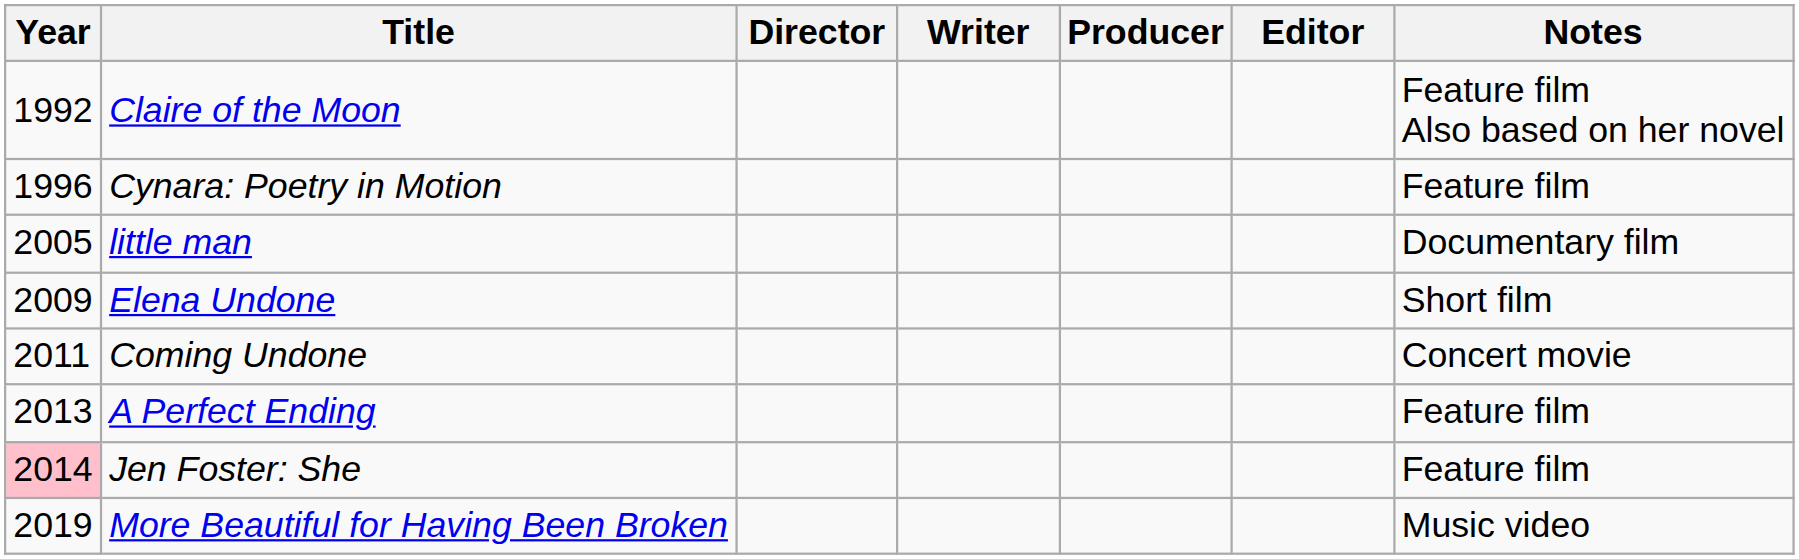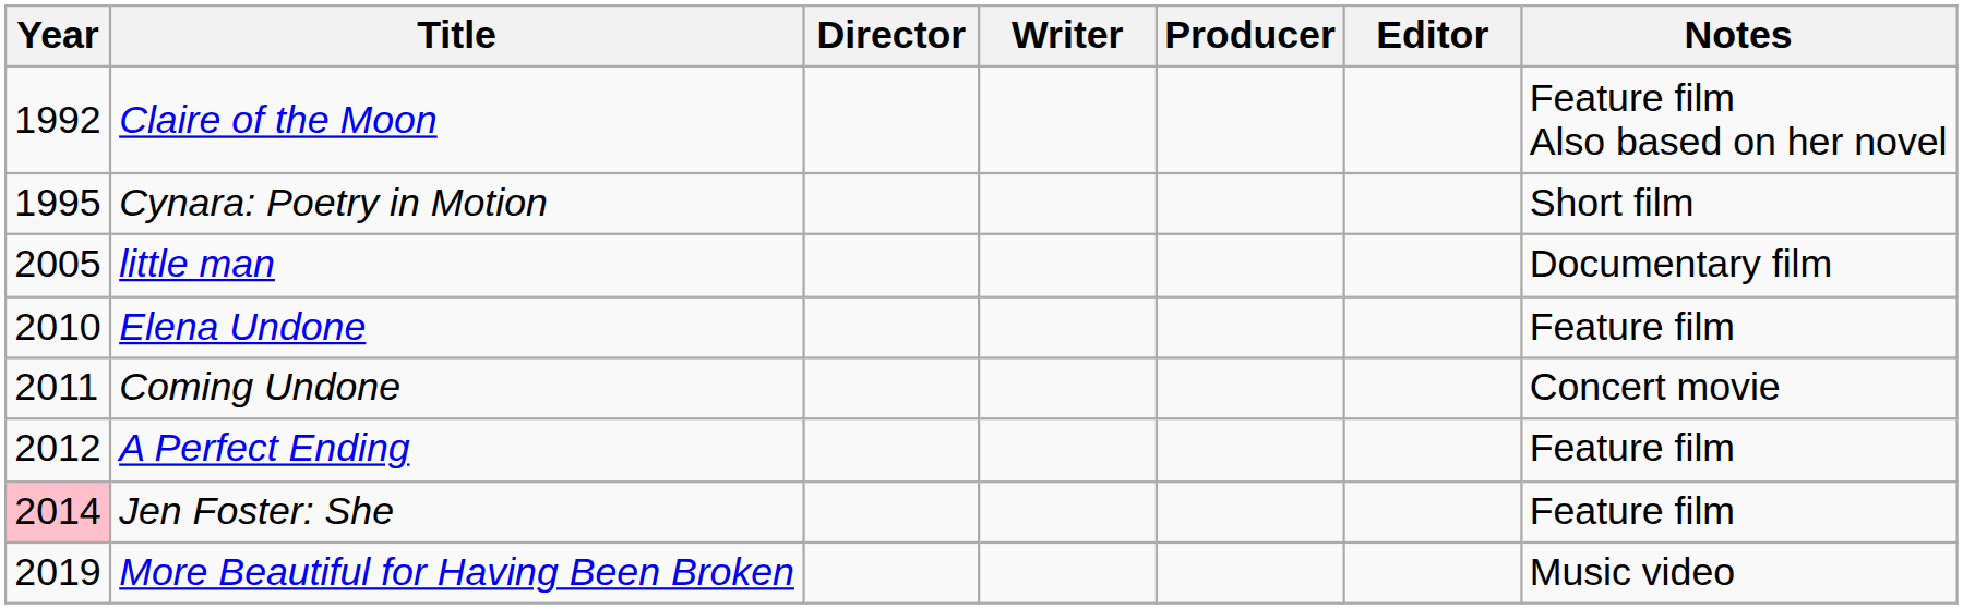 <table class="wikitable">
 <tr>
 <th>Year</th>
 <th>Title</th>
 <th width=65>Director</th>
 <th width=65>Writer</th>
 <th width=65>Producer</th>
 <th width=65>Editor</th>
 <th>Notes</th>
 </tr>
 <tr>
 <td>1992</td>
 <td><em><a href='#'>Claire of the Moon</a></em></td>
 <td></td>
 <td></td>
 <td></td>
 <td></td>
 <td>Feature film<br>Also based on her novel</td>
 </tr>
 <tr>
-<td>1996</td>
+<td>1995</td>
 <td><em>Cynara: Poetry in Motion</em></td>
 <td></td>
 <td></td>
 <td></td>
 <td></td>
-<td>Feature film</td>
+<td>Short film</td>
 </tr>
 <tr>
 <td>2005</td>
 <td><em><a href='#'>little man</a></em></td>
 <td></td>
 <td></td>
 <td></td>
 <td></td>
 <td>Documentary film</td>
 </tr>
 <tr>
-<td>2009</td>
+<td>2010</td>
 <td><em><a href='#'>Elena Undone</a></em></td>
 <td></td>
 <td></td>
 <td></td>
 <td></td>
-<td>Short film</td>
+<td>Feature film</td>
 </tr>
 <tr>
 <td>2011</td>
 <td><em>Coming Undone</em></td>
 <td></td>
 <td></td>
 <td></td>
 <td></td>
 <td>Concert movie</td>
 </tr>
 <tr>
-<td>2013</td>
+<td>2012</td>
 <td><em><a href='#'>A Perfect Ending</a></em></td>
 <td></td>
 <td></td>
 <td></td>
 <td></td>
 <td>Feature film</td>
 </tr>
 <tr>
 <td style="background: pink;">2014</td>
 <td><em>Jen Foster: She</em></td>
 <td></td>
 <td></td>
 <td></td>
 <td></td>
 <td>Feature film</td>
 </tr>
 <tr>
 <td>2019</td>
 <td><em><a href='#'>More Beautiful for Having Been Broken</a></em></td>
 <td></td>
 <td></td>
 <td></td>
 <td></td>
 <td>Music video</td>
 </tr>
 </table>
